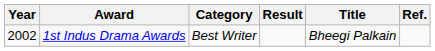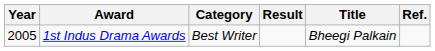 <table class="wikitable">
 <tr>
 <th>Year</th>
 <th>Award</th>
 <th>Category</th>
 <th>Result</th>
 <th>Title</th>
 <th>Ref.</th>
 </tr>
 <tr>
-<td>2002</td>
+<td>2005</td>
 <td><em><a href='#'>1st Indus Drama Awards</a></em></td>
 <td><em>Best Writer</em></td>
 <td></td>
 <td><em>Bheegi Palkain</em></td>
 <td></td>
 </tr>
 </table>
